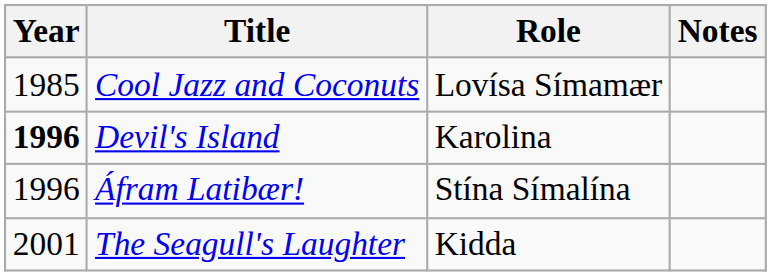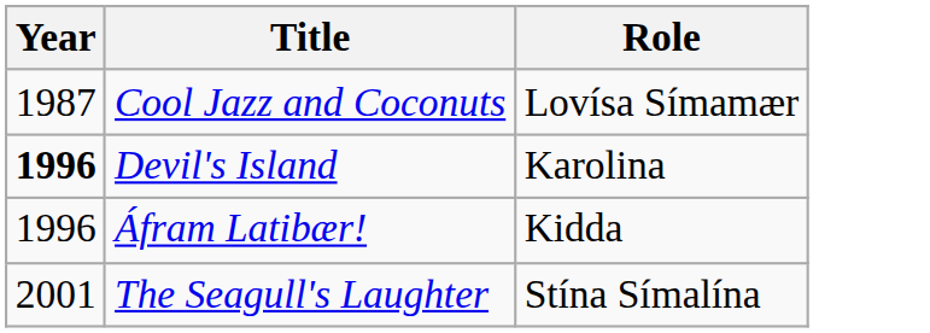 <table class="wikitable sortable">
 <tr>
 <th>Year</th>
 <th>Title</th>
 <th>Role</th>
-<th class="unsortable">Notes</th>
 </tr>
 <tr>
-<td>1985</td>
+<td>1987</td>
 <td><em><a href='#'>Cool Jazz and Coconuts</a></em></td>
 <td>Lovísa Símamær</td>
-<td></td>
 </tr>
 <tr>
 <td><strong>1996</strong></td>
 <td><em><a href='#'>Devil's Island</a></em></td>
 <td>Karolina</td>
-<td></td>
 </tr>
 <tr>
 <td>1996</td>
 <td><em><a href='#'>Áfram Latibær!</a></em></td>
-<td>Stína Símalína</td>
-<td></td>
+<td>Kidda</td>
 </tr>
 <tr>
 <td>2001</td>
 <td><em><a href='#'>The Seagull's Laughter</a></em></td>
-<td>Kidda</td>
-<td></td>
+<td>Stína Símalína</td>
 </tr>
 </table>
